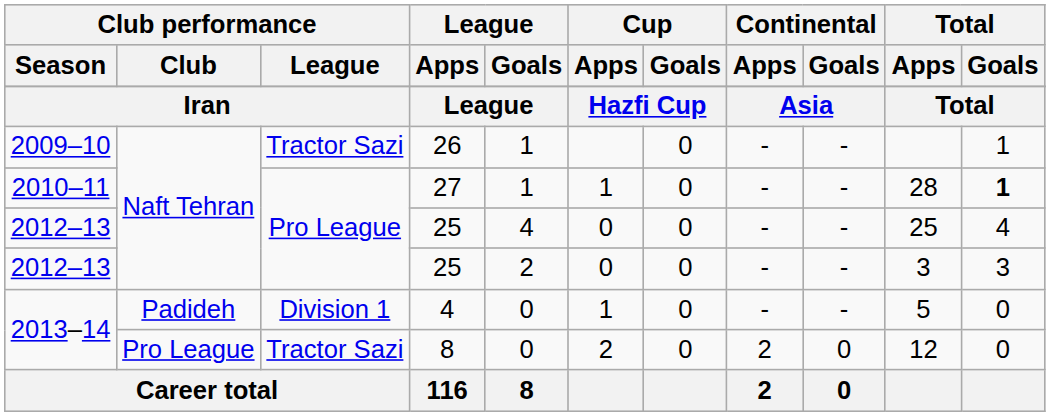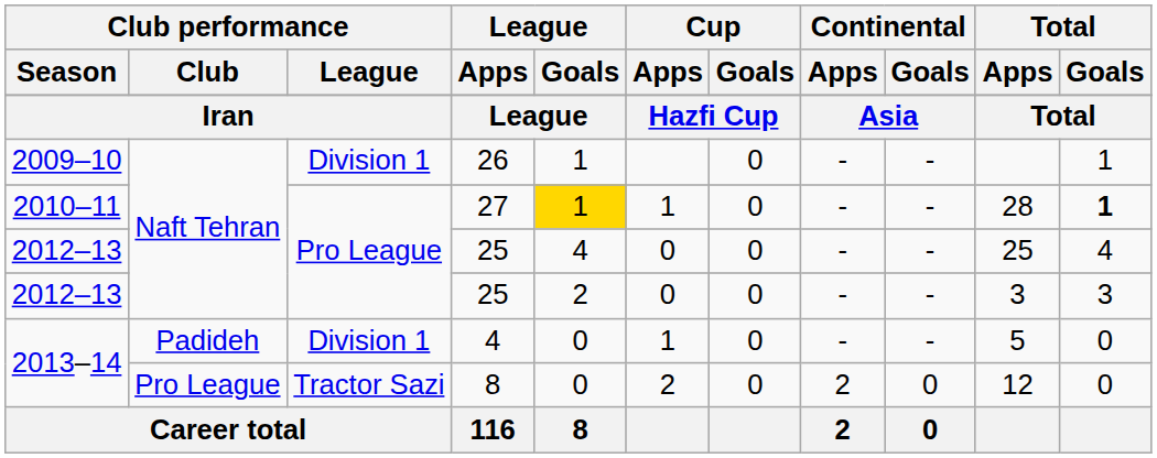 <table class="wikitable" style="text-align:center">
 <tr>
 <th colspan=3>Club performance</th>
 <th colspan=2>League</th>
 <th colspan=2>Cup</th>
 <th colspan=2>Continental</th>
 <th colspan=2>Total</th>
 </tr>
 <tr>
 <th>Season</th>
 <th>Club</th>
 <th>League</th>
 <th>Apps</th>
 <th>Goals</th>
 <th>Apps</th>
 <th>Goals</th>
 <th>Apps</th>
 <th>Goals</th>
 <th>Apps</th>
 <th>Goals</th>
 </tr>
 <tr>
 </tr>
 <tr>
 <th colspan=3>Iran</th>
 <th colspan=2>League</th>
 <th colspan=2><a href='#'>Hazfi Cup</a></th>
 <th colspan=2><a href='#'>Asia</a></th>
 <th colspan=2>Total</th>
 </tr>
 <tr>
 <td><a href='#'>2009–10</a></td>
 <td rowspan="4"><a href='#'>Naft Tehran</a></td>
-<td><a href='#'>Tractor Sazi</a></td>
+<td><a href='#'>Division 1</a></td>
 <td>26</td>
 <td>1</td>
 <td></td>
 <td>0</td>
 <td>-</td>
 <td>-</td>
 <td></td>
 <td>1</td>
 </tr>
 <tr>
 <td><a href='#'>2010–11</a></td>
 <td rowspan="3"><a href='#'>Pro League</a></td>
 <td>27</td>
-<td>1</td>
+<td style="background: gold;">1</td>
 <td>1</td>
 <td>0</td>
 <td>-</td>
 <td>-</td>
 <td>28</td>
 <td><strong>1</strong></td>
 </tr>
 <tr>
 <td><a href='#'>2012–13</a></td>
 <td>25</td>
 <td>4</td>
 <td>0</td>
 <td>0</td>
 <td>-</td>
 <td>-</td>
 <td>25</td>
 <td>4</td>
 </tr>
 <tr>
 <td><a href='#'>2012–13</a></td>
 <td>25</td>
 <td>2</td>
 <td>0</td>
 <td>0</td>
 <td>-</td>
 <td>-</td>
 <td>3</td>
 <td>3</td>
 </tr>
 <tr>
 <td rowspan="2"><a href='#'>2013</a>–<a href='#'>14</a></td>
 <td><a href='#'>Padideh</a></td>
 <td><a href='#'>Division 1</a></td>
 <td>4</td>
 <td>0</td>
 <td>1</td>
 <td>0</td>
 <td>-</td>
 <td>-</td>
 <td>5</td>
 <td>0</td>
 </tr>
 <tr>
 <td><a href='#'>Pro League</a></td>
 <td><a href='#'>Tractor Sazi</a></td>
 <td>8</td>
 <td>0</td>
 <td>2</td>
 <td>0</td>
 <td>2</td>
 <td>0</td>
 <td>12</td>
 <td>0</td>
 </tr>
 <tr>
 <th colspan=3>Career total</th>
 <th>116</th>
 <th>8</th>
 <th></th>
 <th></th>
 <th>2</th>
 <th>0</th>
 <th></th>
 <th></th>
 </tr>
 </table>
